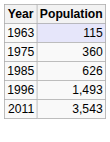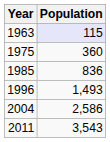 <table class="wikitable" style="line-height:1.1em;">
 <tr>
 <th>Year</th>
 <th>Population</th>
 </tr>
 <tr align="right">
 <td>1963</td>
 <td style="background: lavender;">115</td>
 </tr>
 <tr align="right">
 <td>1975</td>
 <td>360</td>
 </tr>
 <tr align="right">
 <td>1985</td>
-<td>626</td>
+<td>836</td>
 </tr>
 <tr align="right">
 <td>1996</td>
 <td>1,493</td>
 </tr>
 <tr align="right">
+<td>2004</td>
+<td>2,586</td>
+</tr>
+<tr align="right">
 <td>2011</td>
 <td>3,543</td>
 </tr>
 </table>
